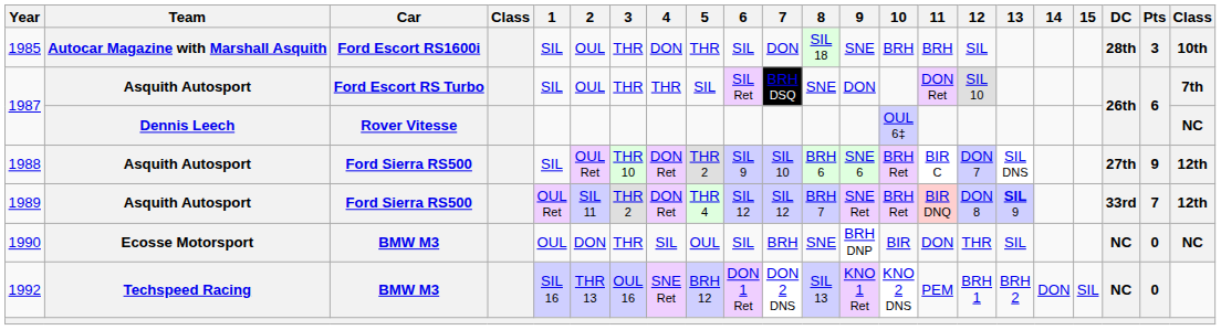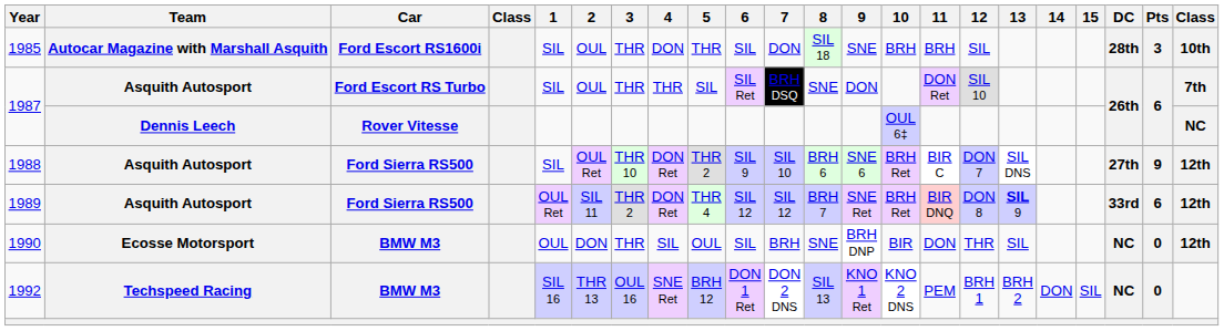 <table class="wikitable" style="text-align:center; font-size:85%">
 <tr>
 <th>Year</th>
 <th>Team</th>
 <th>Car</th>
 <th>Class</th>
 <th>1</th>
 <th>2</th>
 <th>3</th>
 <th>4</th>
 <th>5</th>
 <th>6</th>
 <th>7</th>
 <th>8</th>
 <th>9</th>
 <th>10</th>
 <th>11</th>
 <th>12</th>
 <th>13</th>
 <th>14</th>
 <th>15</th>
 <th>DC</th>
 <th>Pts</th>
 <th>Class</th>
 </tr>
 <tr>
 <td><a href='#'>1985</a></td>
 <th><a href='#'>Autocar Magazine</a> with <a href='#'>Marshall Asquith</a></th>
 <th><a href='#'>Ford Escort RS1600i</a></th>
 <th><span></span></th>
 <td><a href='#'>SIL</a></td>
 <td><a href='#'>OUL</a></td>
 <td><a href='#'>THR</a></td>
 <td><a href='#'>DON</a></td>
 <td><a href='#'>THR</a></td>
 <td><a href='#'>SIL</a></td>
 <td><a href='#'>DON</a></td>
 <td style="background:#DFFFDF;"><a href='#'>SIL</a><br><small>18</small></td>
 <td><a href='#'>SNE</a></td>
 <td><a href='#'>BRH</a></td>
 <td><a href='#'>BRH</a></td>
 <td><a href='#'>SIL</a></td>
 <td></td>
 <td></td>
 <td></td>
 <th>28th</th>
 <th>3</th>
 <th>10th</th>
 </tr>
 <tr>
 <td rowspan=2><a href='#'>1987</a></td>
 <th>Asquith Autosport</th>
 <th><a href='#'>Ford Escort RS Turbo</a></th>
 <th><span></span></th>
 <td><a href='#'>SIL</a></td>
 <td><a href='#'>OUL</a></td>
 <td><a href='#'>THR</a></td>
 <td><a href='#'>THR</a></td>
 <td><a href='#'>SIL</a></td>
 <td style="background:#EFCFFF;"><a href='#'>SIL</a><br><small>Ret</small></td>
 <td style="background:#000000; color:white"><a href='#'><span>BRH</span></a><br><small>DSQ</small></td>
 <td><a href='#'>SNE</a></td>
 <td><a href='#'>DON</a></td>
 <td></td>
 <td style="background:#EFCFFF;"><a href='#'>DON</a><br><small>Ret</small></td>
 <td style="background:#DFDFDF;"><a href='#'>SIL</a><br><small>10</small></td>
 <td></td>
 <td></td>
 <td></td>
 <th rowspan=2>26th</th>
 <th rowspan=2>6</th>
 <th>7th</th>
 </tr>
 <tr>
 <th><a href='#'>Dennis Leech</a></th>
 <th><a href='#'>Rover Vitesse</a></th>
 <th><span></span></th>
 <td></td>
 <td></td>
 <td></td>
 <td></td>
 <td></td>
 <td></td>
 <td></td>
 <td></td>
 <td></td>
 <td style="background:#CFCFFF;"><a href='#'>OUL</a><br><small>6‡</small></td>
 <td></td>
 <td></td>
 <td></td>
 <td></td>
 <td></td>
 <th>NC</th>
 </tr>
 <tr>
 <td><a href='#'>1988</a></td>
 <th>Asquith Autosport</th>
 <th><a href='#'>Ford Sierra RS500</a></th>
 <th><span></span></th>
 <td><a href='#'>SIL</a></td>
 <td style="background:#EFCFFF;"><a href='#'>OUL</a><br><small>Ret</small></td>
 <td style="background:#DFFFDF;"><a href='#'>THR</a><br><small>10</small></td>
 <td style="background:#EFCFFF;"><a href='#'>DON</a><br><small>Ret</small></td>
 <td style="background:#DFDFDF;"><a href='#'>THR</a><br><small>2</small></td>
 <td style="background:#CFCFFF;"><a href='#'>SIL</a><br><small>9</small></td>
 <td style="background:#CFCFFF;"><a href='#'>SIL</a><br><small>10</small></td>
 <td style="background:#DFFFDF;"><a href='#'>BRH</a><br><small>6</small></td>
 <td style="background:#DFFFDF;"><a href='#'>SNE</a><br><small>6</small></td>
 <td style="background:#EFCFFF;"><a href='#'>BRH</a><br><small>Ret</small></td>
 <td style="background:#FFFFFF;"><a href='#'>BIR</a><br><small>C</small></td>
 <td style="background:#CFCFFF;"><a href='#'>DON</a><br><small>7</small></td>
 <td style="background:#FFFFFF;"><a href='#'>SIL</a><br><small>DNS</small></td>
 <td></td>
 <td></td>
 <th>27th</th>
 <th>9</th>
 <th>12th</th>
 </tr>
 <tr>
 <td><a href='#'>1989</a></td>
 <th>Asquith Autosport</th>
 <th><a href='#'>Ford Sierra RS500</a></th>
 <th><span></span></th>
 <td style="background:#EFCFFF;"><a href='#'>OUL</a><br><small>Ret</small></td>
 <td style="background:#CFCFFF;"><a href='#'>SIL</a><br><small>11</small></td>
 <td style="background:#DFDFDF;"><a href='#'>THR</a><br><small>2</small></td>
 <td style="background:#EFCFFF;"><a href='#'>DON</a><br><small>Ret</small></td>
 <td style="background:#DFFFDF;"><a href='#'>THR</a><br><small>4</small></td>
 <td style="background:#CFCFFF;"><a href='#'>SIL</a><br><small>12</small></td>
 <td style="background:#CFCFFF;"><a href='#'>SIL</a><br><small>12</small></td>
 <td style="background:#CFCFFF;"><a href='#'>BRH</a><br><small>7</small></td>
 <td style="background:#EFCFFF;"><a href='#'>SNE</a><br><small>Ret</small></td>
 <td style="background:#EFCFFF;"><a href='#'>BRH</a><br><small>Ret</small></td>
 <td style="background:#FFCFCF;"><a href='#'>BIR</a><br><small>DNQ</small></td>
 <td style="background:#CFCFFF;"><a href='#'>DON</a><br><small>8</small></td>
 <td style="background:#CFCFFF;"><strong><a href='#'>SIL</a></strong><br><small>9</small></td>
 <td></td>
 <td></td>
 <th>33rd</th>
-<th>7</th>
+<th>6</th>
 <th>12th</th>
 </tr>
 <tr>
 <td><a href='#'>1990</a></td>
 <th>Ecosse Motorsport</th>
 <th><a href='#'>BMW M3</a></th>
 <th><span></span></th>
 <td><a href='#'>OUL</a></td>
 <td><a href='#'>DON</a></td>
 <td><a href='#'>THR</a></td>
 <td><a href='#'>SIL</a></td>
 <td><a href='#'>OUL</a></td>
 <td><a href='#'>SIL</a></td>
 <td><a href='#'>BRH</a></td>
 <td><a href='#'>SNE</a></td>
 <td style="background:#FFFFFF;"><a href='#'>BRH</a><br><small>DNP</small></td>
 <td><a href='#'>BIR</a></td>
 <td><a href='#'>DON</a></td>
 <td><a href='#'>THR</a></td>
 <td><a href='#'>SIL</a></td>
 <td></td>
 <td></td>
 <th>NC</th>
 <th>0</th>
-<th>NC</th>
+<th>12th</th>
 </tr>
 <tr>
 <td><a href='#'>1992</a></td>
 <th><a href='#'>Techspeed Racing</a></th>
 <th><a href='#'>BMW M3</a></th>
 <th></th>
 <td style="background:#CFCFFF;"><a href='#'>SIL</a><br><small>16</small></td>
 <td style="background:#CFCFFF;"><a href='#'>THR</a><br><small>13</small></td>
 <td style="background:#CFCFFF;"><a href='#'>OUL</a><br><small>16</small></td>
 <td style="background:#EFCFFF;"><a href='#'>SNE</a><br><small>Ret</small></td>
 <td style="background:#CFCFFF;"><a href='#'>BRH</a><br><small>12</small></td>
 <td style="background:#EFCFFF;"><a href='#'>DON<br>1</a><br><small>Ret</small></td>
 <td style="background:#FFFFFF;"><a href='#'>DON<br>2</a><br><small>DNS</small></td>
 <td style="background:#CFCFFF;"><a href='#'>SIL</a><br><small>13</small></td>
 <td style="background:#EFCFFF;"><a href='#'>KNO<br>1</a><br><small>Ret</small></td>
 <td style="background:#FFFFFF;"><a href='#'>KNO<br>2</a><br><small>DNS</small></td>
 <td><a href='#'>PEM</a></td>
 <td><a href='#'>BRH<br>1</a></td>
 <td><a href='#'>BRH<br>2</a></td>
 <td><a href='#'>DON</a></td>
 <td><a href='#'>SIL</a></td>
 <th>NC</th>
 <th>0</th>
 <td></td>
 </tr>
 <tr>
 <th colspan="22"></th>
 </tr>
 </table>
